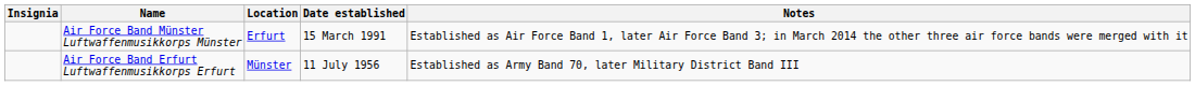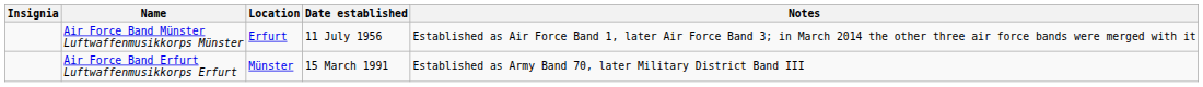 <table class="wikitable">
 <tr class="gray">
 <th>Insignia</th>
 <th>Name</th>
 <th>Location</th>
 <th>Date established</th>
 <th>Notes</th>
 </tr>
 <tr>
 <td></td>
 <td><a href='#'>Air Force Band Münster</a><br><em>Luftwaffenmusikkorps Münster</em></td>
 <td><a href='#'>Erfurt</a></td>
-<td>15 March 1991</td>
+<td>11 July 1956</td>
 <td>Established as Air Force Band 1, later Air Force Band 3; in March 2014 the other three air force bands were merged with it</td>
 </tr>
 <tr>
 <td></td>
 <td><a href='#'>Air Force Band Erfurt</a><br><em>Luftwaffenmusikkorps Erfurt</em></td>
 <td><a href='#'>Münster</a></td>
-<td>11 July 1956</td>
+<td>15 March 1991</td>
 <td>Established as Army Band 70, later Military District Band III</td>
 </tr>
 </table>
